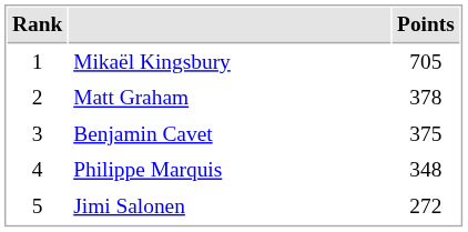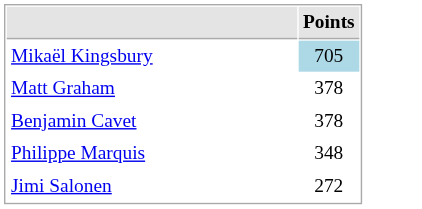 <table cellspacing="1" cellpadding="3" style="border:1px solid #aaa; font-size:86%;">
 <tr style="background:#e4e4e4;">
-<th style="border-bottom:1px solid #aaa; width:10px;">Rank</th>
 <th style="border-bottom:1px solid #aaa; width:200px;"></th>
 <th style="border-bottom:1px solid #aaa; width:20px;">Points</th>
 </tr>
 <tr>
-<td align=center>1</td>
 <td> <a href='#'>Mikaël Kingsbury</a></td>
-<td align=center>705</td>
+<td align=center style="background: lightblue;">705</td>
 </tr>
 <tr>
-<td align=center>2</td>
 <td> <a href='#'>Matt Graham</a></td>
 <td align=center>378</td>
 </tr>
 <tr>
-<td align=center>3</td>
 <td> <a href='#'>Benjamin Cavet</a></td>
-<td align=center>375</td>
+<td align=center>378</td>
 </tr>
 <tr>
-<td align=center>4</td>
 <td> <a href='#'>Philippe Marquis</a></td>
 <td align=center>348</td>
 </tr>
 <tr>
-<td align=center>5</td>
 <td> <a href='#'>Jimi Salonen</a></td>
 <td align=center>272</td>
 </tr>
 </table>
